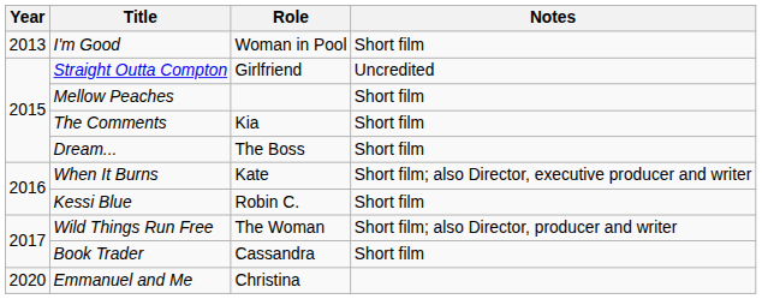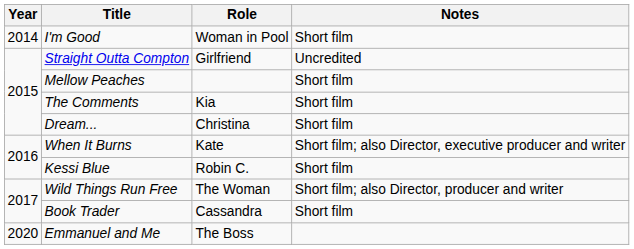 <table class="wikitable">
 <tr>
 <th>Year</th>
 <th>Title</th>
 <th>Role</th>
 <th>Notes</th>
 </tr>
 <tr>
-<td>2013</td>
+<td>2014</td>
 <td><em>I'm Good</em></td>
 <td>Woman in Pool</td>
 <td>Short film</td>
 </tr>
 <tr>
 <td rowspan=4>2015</td>
 <td><em><a href='#'>Straight Outta Compton</a></em></td>
 <td>Girlfriend</td>
 <td>Uncredited</td>
 </tr>
 <tr>
 <td><em>Mellow Peaches</em></td>
 <td></td>
 <td>Short film</td>
 </tr>
 <tr>
 <td><em>The Comments</em></td>
 <td>Kia</td>
 <td>Short film</td>
 </tr>
 <tr>
 <td><em>Dream...</em></td>
-<td>The Boss</td>
+<td>Christina</td>
 <td>Short film</td>
 </tr>
 <tr>
 <td rowspan=2>2016</td>
 <td><em>When It Burns</em></td>
 <td>Kate</td>
 <td>Short film; also Director, executive producer and writer</td>
 </tr>
 <tr>
 <td><em>Kessi Blue</em></td>
 <td>Robin C.</td>
 <td>Short film</td>
 </tr>
 <tr>
 <td rowspan=2>2017</td>
 <td><em>Wild Things Run Free</em></td>
 <td>The Woman</td>
 <td>Short film; also Director, producer and writer</td>
 </tr>
 <tr>
 <td><em>Book Trader</em></td>
 <td>Cassandra</td>
 <td>Short film</td>
 </tr>
 <tr>
 <td>2020</td>
 <td><em>Emmanuel and Me</em></td>
-<td>Christina</td>
+<td>The Boss</td>
 <td></td>
 </tr>
 </table>
